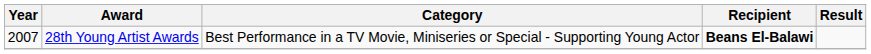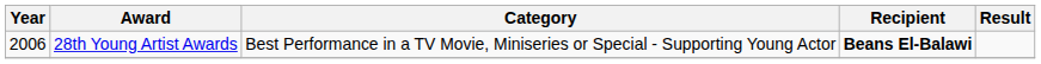 <table class="wikitable plainrowheaders" style="text-align:center;">
 <tr>
 <th scope="col">Year</th>
 <th scope="col">Award</th>
 <th scope="col">Category</th>
 <th scope="col">Recipient</th>
 <th scope="col">Result</th>
 </tr>
 <tr>
-<td>2007</td>
+<td>2006</td>
 <td><a href='#'>28th Young Artist Awards</a></td>
 <td>Best Performance in a TV Movie, Miniseries or Special - Supporting Young Actor</td>
 <td><strong>Beans El-Balawi</strong></td>
 <td></td>
 </tr>
 <tr>
 </tr>
 </table>
